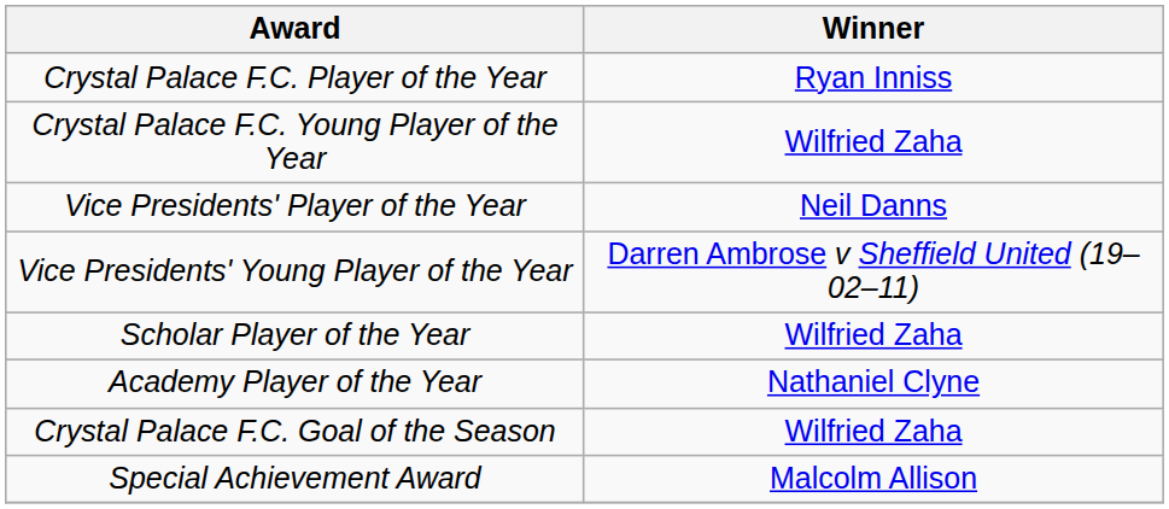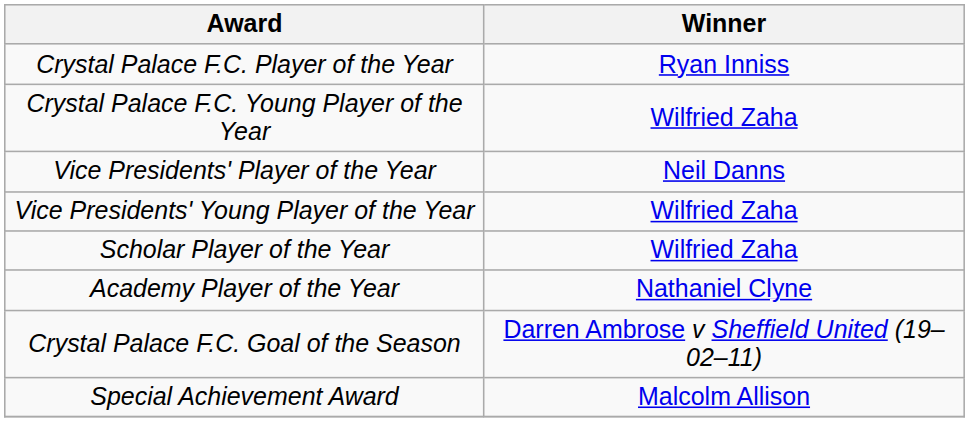 <table class="wikitable" style="text-align: center">
 <tr>
 <th width="300"><strong>Award</strong></th>
 <th width="300"><strong>Winner</strong></th>
 </tr>
 <tr>
 <td><em>Crystal Palace F.C. Player of the Year</em></td>
 <td><a href='#'>Ryan Inniss</a></td>
 </tr>
 <tr>
 <td><em>Crystal Palace F.C. Young Player of the Year</em></td>
 <td><a href='#'>Wilfried Zaha</a></td>
 </tr>
 <tr>
 <td><em>Vice Presidents' Player of the Year</em></td>
 <td><a href='#'>Neil Danns</a></td>
 </tr>
 <tr>
 <td><em>Vice Presidents' Young Player of the Year</em></td>
-<td><a href='#'>Darren Ambrose</a> <em>v <a href='#'>Sheffield United</a> (19–02–11)</em></td>
+<td><a href='#'>Wilfried Zaha</a></td>
 </tr>
 <tr>
 <td><em>Scholar Player of the Year</em></td>
 <td><a href='#'>Wilfried Zaha</a></td>
 </tr>
 <tr>
 <td><em>Academy Player of the Year</em></td>
 <td><a href='#'>Nathaniel Clyne</a></td>
 </tr>
 <tr>
 <td><em>Crystal Palace F.C. Goal of the Season</em></td>
-<td><a href='#'>Wilfried Zaha</a></td>
+<td><a href='#'>Darren Ambrose</a> <em>v <a href='#'>Sheffield United</a> (19–02–11)</em></td>
 </tr>
 <tr>
 <td><em>Special Achievement Award</em></td>
 <td><a href='#'>Malcolm Allison</a></td>
 </tr>
 <tr>
 </tr>
 </table>
